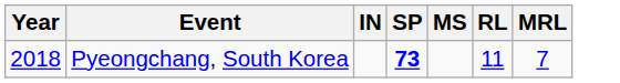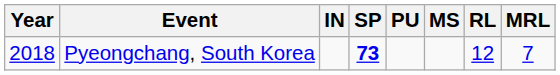 <table class="wikitable sortable" style="text-align: center;">
 <tr>
 <th>Year</th>
 <th>Event</th>
 <th>IN</th>
 <th>SP</th>
+<th>PU</th>
 <th>MS</th>
 <th>RL</th>
 <th>MRL</th>
 </tr>
 <tr>
 <td><a href='#'>2018</a></td>
 <td style="text-align: left;"> <a href='#'>Pyeongchang</a>, <a href='#'>South Korea</a></td>
 <td></td>
 <td><strong><a href='#'>73</a></strong></td>
 <td></td>
-<td><a href='#'>11</a></td>
+<td></td>
+<td><a href='#'>12</a></td>
 <td><a href='#'>7</a></td>
 </tr>
 </table>
